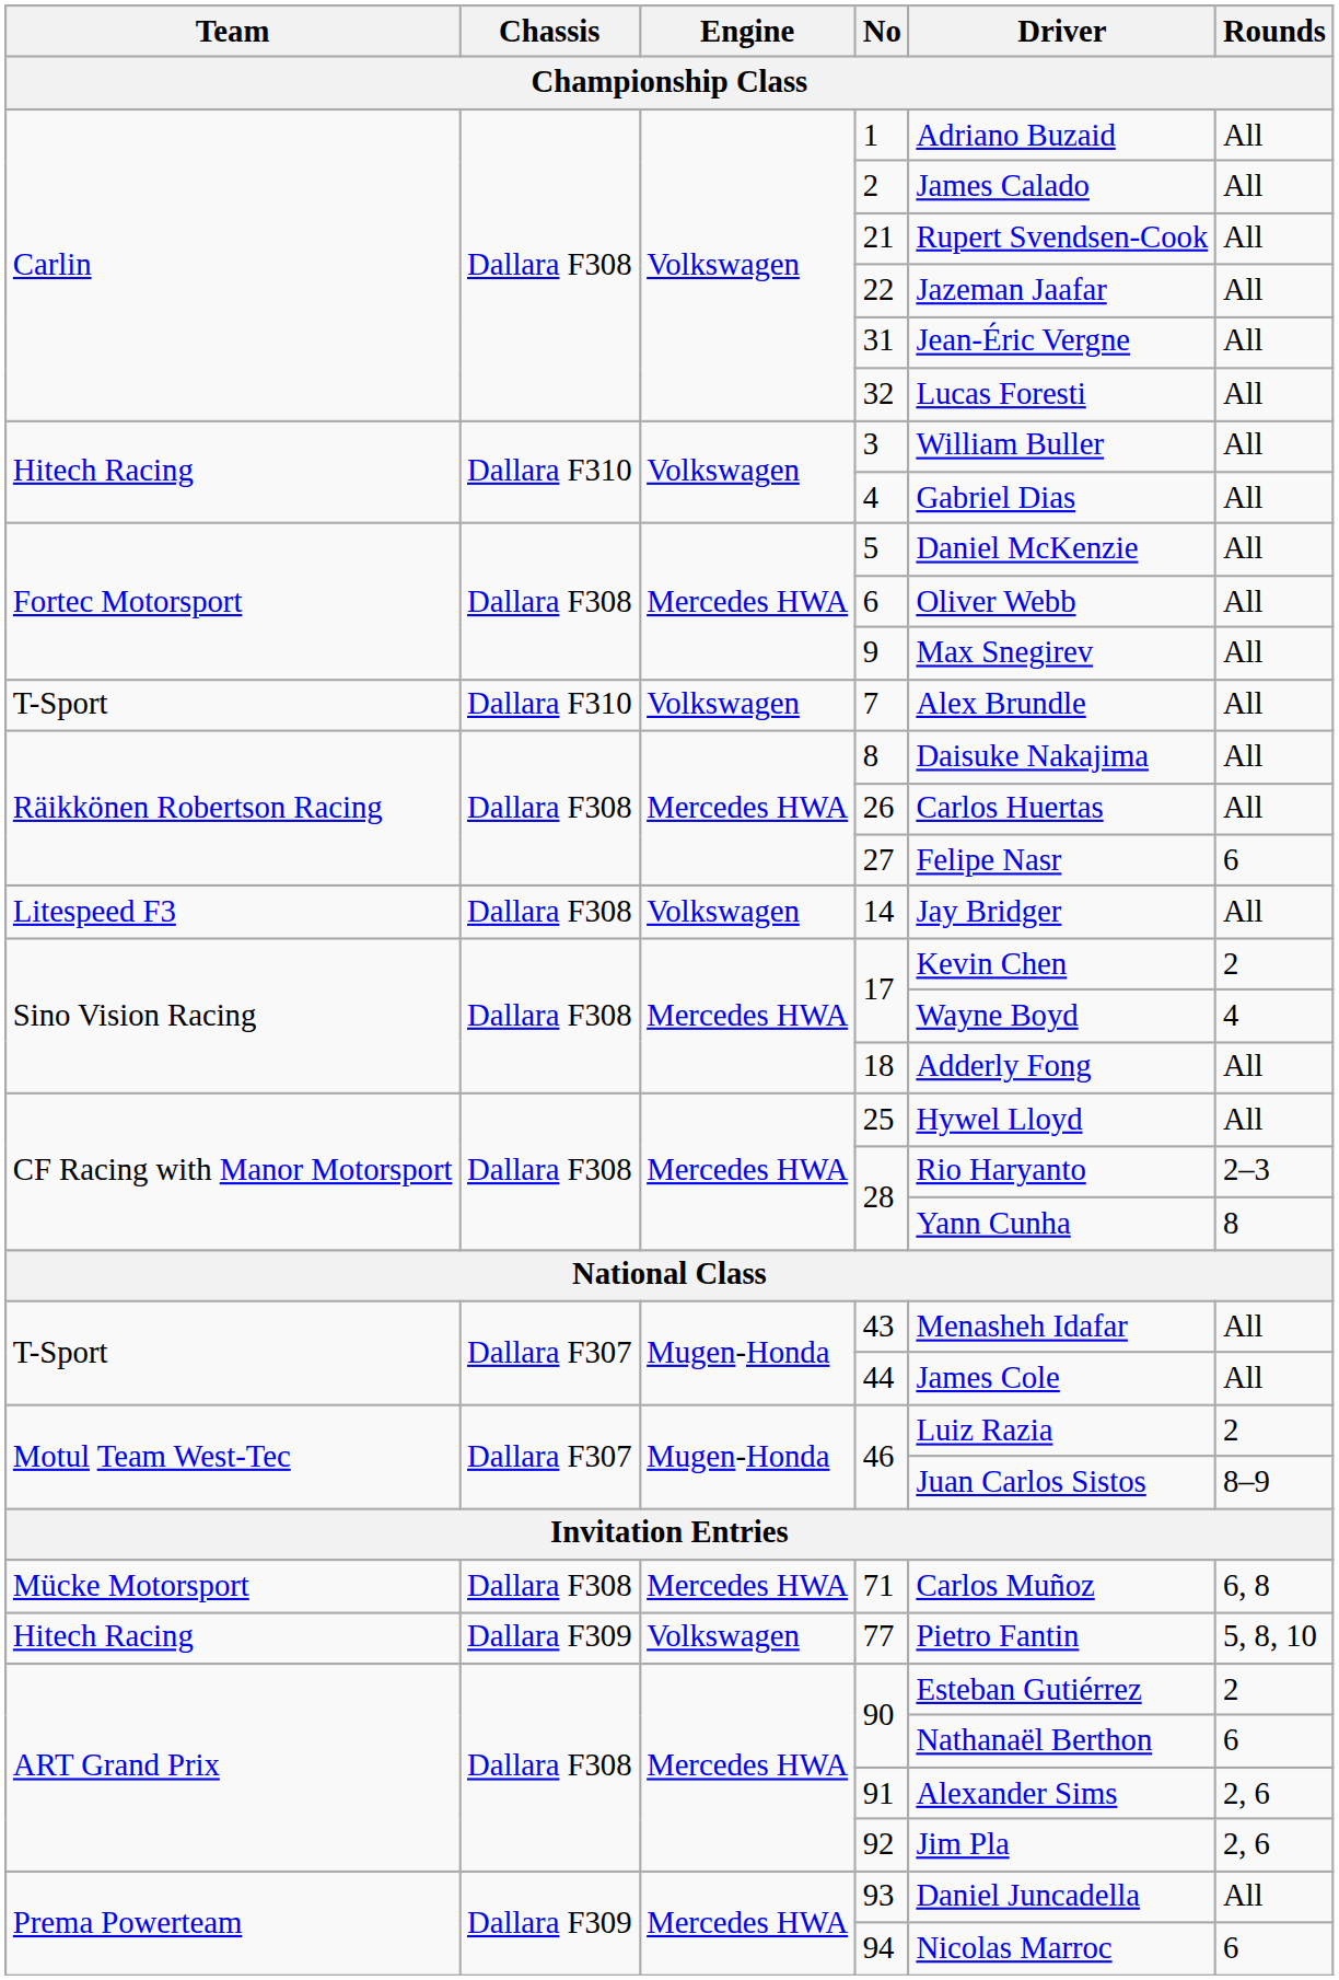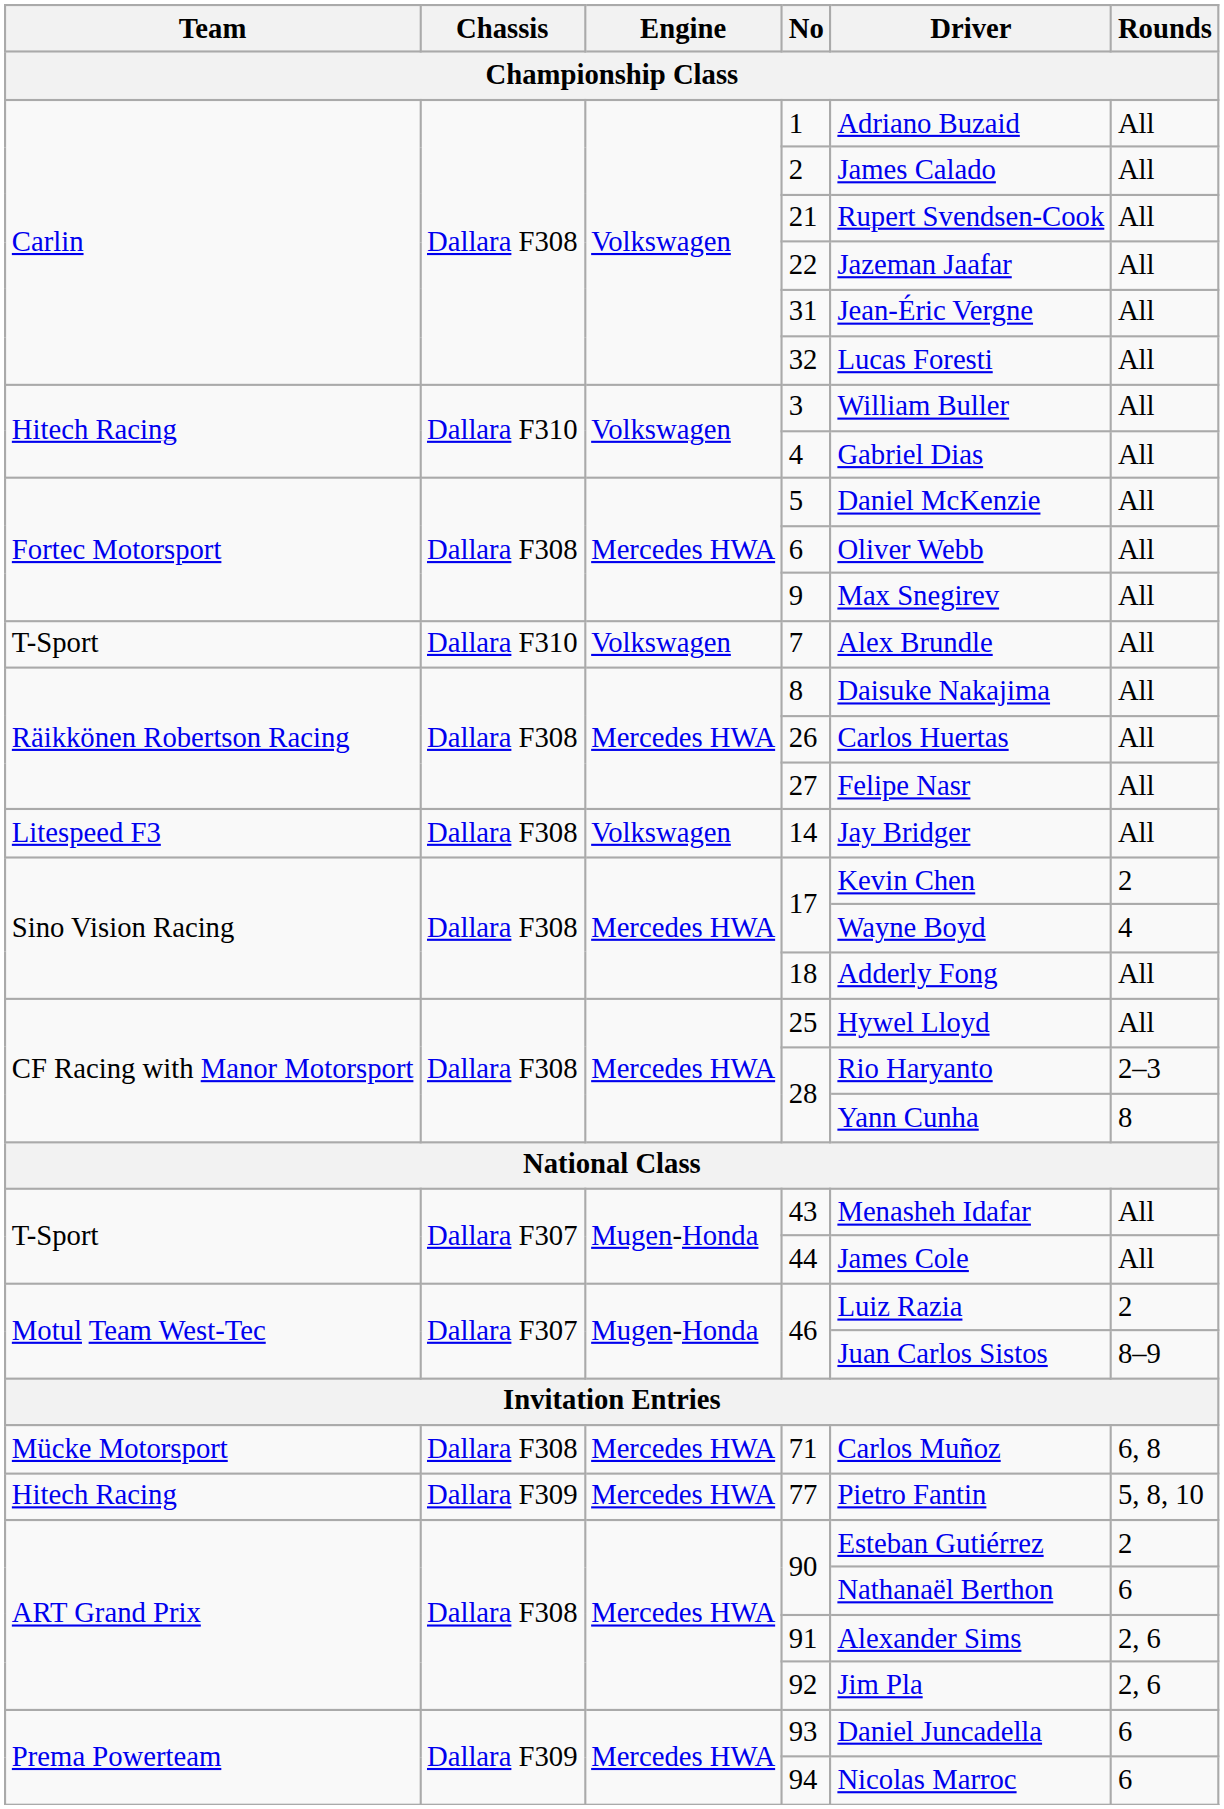 <table class="wikitable" style="font-size: 85%;">
 <tr>
 <th>Team</th>
 <th>Chassis</th>
 <th>Engine</th>
 <th>No</th>
 <th>Driver</th>
 <th>Rounds</th>
 </tr>
 <tr>
 <th colspan=6>Championship Class</th>
 </tr>
 <tr>
 <td rowspan=6> <a href='#'>Carlin</a></td>
 <td rowspan=6><a href='#'>Dallara</a> F308</td>
 <td rowspan=6><a href='#'>Volkswagen</a></td>
 <td>1</td>
 <td> <a href='#'>Adriano Buzaid</a></td>
 <td>All</td>
 </tr>
 <tr>
 <td>2</td>
 <td> <a href='#'>James Calado</a></td>
 <td>All</td>
 </tr>
 <tr>
 <td>21</td>
 <td nowrap> <a href='#'>Rupert Svendsen-Cook</a></td>
 <td>All</td>
 </tr>
 <tr>
 <td>22</td>
 <td> <a href='#'>Jazeman Jaafar</a></td>
 <td>All</td>
 </tr>
 <tr>
 <td>31</td>
 <td> <a href='#'>Jean-Éric Vergne</a></td>
 <td>All</td>
 </tr>
 <tr>
 <td>32</td>
 <td> <a href='#'>Lucas Foresti</a></td>
 <td>All</td>
 </tr>
 <tr>
 <td rowspan=2> <a href='#'>Hitech Racing</a></td>
 <td rowspan=2><a href='#'>Dallara</a> F310</td>
 <td rowspan=2><a href='#'>Volkswagen</a></td>
 <td>3</td>
 <td> <a href='#'>William Buller</a></td>
 <td>All</td>
 </tr>
 <tr>
 <td>4</td>
 <td> <a href='#'>Gabriel Dias</a></td>
 <td>All</td>
 </tr>
 <tr>
 <td rowspan=3> <a href='#'>Fortec Motorsport</a></td>
 <td rowspan=3><a href='#'>Dallara</a> F308</td>
 <td rowspan=3><a href='#'>Mercedes HWA</a></td>
 <td>5</td>
 <td> <a href='#'>Daniel McKenzie</a></td>
 <td>All</td>
 </tr>
 <tr>
 <td>6</td>
 <td> <a href='#'>Oliver Webb</a></td>
 <td>All</td>
 </tr>
 <tr>
 <td>9</td>
 <td> <a href='#'>Max Snegirev</a></td>
 <td>All</td>
 </tr>
 <tr>
 <td> T-Sport</td>
 <td><a href='#'>Dallara</a> F310</td>
 <td><a href='#'>Volkswagen</a></td>
 <td>7</td>
 <td> <a href='#'>Alex Brundle</a></td>
 <td>All</td>
 </tr>
 <tr>
 <td rowspan=3> <a href='#'>Räikkönen Robertson Racing</a></td>
 <td rowspan=3><a href='#'>Dallara</a> F308</td>
 <td rowspan=3><a href='#'>Mercedes HWA</a></td>
 <td>8</td>
 <td> <a href='#'>Daisuke Nakajima</a></td>
 <td>All</td>
 </tr>
 <tr>
 <td>26</td>
 <td> <a href='#'>Carlos Huertas</a></td>
 <td>All</td>
 </tr>
 <tr>
 <td>27</td>
 <td> <a href='#'>Felipe Nasr</a></td>
-<td>6</td>
+<td>All</td>
 </tr>
 <tr>
 <td> <a href='#'>Litespeed F3</a></td>
 <td><a href='#'>Dallara</a> F308</td>
 <td><a href='#'>Volkswagen</a></td>
 <td>14</td>
 <td> <a href='#'>Jay Bridger</a></td>
 <td>All</td>
 </tr>
 <tr>
 <td rowspan=3> Sino Vision Racing</td>
 <td rowspan=3><a href='#'>Dallara</a> F308</td>
 <td rowspan=3><a href='#'>Mercedes HWA</a></td>
 <td rowspan=2>17</td>
 <td> <a href='#'>Kevin Chen</a></td>
 <td>2</td>
 </tr>
 <tr>
 <td> <a href='#'>Wayne Boyd</a></td>
 <td>4</td>
 </tr>
 <tr>
 <td>18</td>
 <td> <a href='#'>Adderly Fong</a></td>
 <td>All</td>
 </tr>
 <tr>
 <td rowspan=3 nowrap> CF Racing with <a href='#'>Manor Motorsport</a></td>
 <td rowspan=3><a href='#'>Dallara</a> F308</td>
 <td rowspan=3><a href='#'>Mercedes HWA</a></td>
 <td>25</td>
 <td> <a href='#'>Hywel Lloyd</a></td>
 <td>All</td>
 </tr>
 <tr>
 <td rowspan=2>28</td>
 <td> <a href='#'>Rio Haryanto</a></td>
 <td>2–3</td>
 </tr>
 <tr>
 <td> <a href='#'>Yann Cunha</a></td>
 <td>8</td>
 </tr>
 <tr>
 <th colspan=6>National Class</th>
 </tr>
 <tr>
 <td rowspan=2> T-Sport</td>
 <td rowspan=2><a href='#'>Dallara</a> F307</td>
 <td rowspan=2><a href='#'>Mugen</a>-<a href='#'>Honda</a></td>
 <td>43</td>
 <td> <a href='#'>Menasheh Idafar</a></td>
 <td>All</td>
 </tr>
 <tr>
 <td>44</td>
 <td> <a href='#'>James Cole</a></td>
 <td>All</td>
 </tr>
 <tr>
 <td rowspan=2> <a href='#'>Motul</a> <a href='#'>Team West-Tec</a></td>
 <td rowspan=2><a href='#'>Dallara</a> F307</td>
 <td rowspan=2><a href='#'>Mugen</a>-<a href='#'>Honda</a></td>
 <td rowspan=2>46</td>
 <td> <a href='#'>Luiz Razia</a></td>
 <td>2</td>
 </tr>
 <tr>
 <td> <a href='#'>Juan Carlos Sistos</a></td>
 <td>8–9</td>
 </tr>
 <tr>
 <th colspan=6>Invitation Entries</th>
 </tr>
 <tr>
 <td> <a href='#'>Mücke Motorsport</a></td>
 <td><a href='#'>Dallara</a> F308</td>
 <td><a href='#'>Mercedes HWA</a></td>
 <td>71</td>
 <td> <a href='#'>Carlos Muñoz</a></td>
 <td>6, 8</td>
 </tr>
 <tr>
 <td> <a href='#'>Hitech Racing</a></td>
 <td><a href='#'>Dallara</a> F309</td>
-<td><a href='#'>Volkswagen</a></td>
+<td><a href='#'>Mercedes HWA</a></td>
 <td>77</td>
 <td> <a href='#'>Pietro Fantin</a></td>
 <td>5, 8, 10</td>
 </tr>
 <tr>
 <td rowspan=4> <a href='#'>ART Grand Prix</a></td>
 <td rowspan=4><a href='#'>Dallara</a> F308</td>
 <td rowspan=4><a href='#'>Mercedes HWA</a></td>
 <td rowspan=2>90</td>
 <td> <a href='#'>Esteban Gutiérrez</a></td>
 <td>2</td>
 </tr>
 <tr>
 <td> <a href='#'>Nathanaël Berthon</a></td>
 <td>6</td>
 </tr>
 <tr>
 <td>91</td>
 <td> <a href='#'>Alexander Sims</a></td>
 <td>2, 6</td>
 </tr>
 <tr>
 <td>92</td>
 <td> <a href='#'>Jim Pla</a></td>
 <td>2, 6</td>
 </tr>
 <tr>
 <td rowspan=2> <a href='#'>Prema Powerteam</a></td>
 <td rowspan=2><a href='#'>Dallara</a> F309</td>
 <td rowspan=2><a href='#'>Mercedes HWA</a></td>
 <td>93</td>
 <td> <a href='#'>Daniel Juncadella</a></td>
-<td>All</td>
+<td>6</td>
 </tr>
 <tr>
 <td>94</td>
 <td> <a href='#'>Nicolas Marroc</a></td>
 <td>6</td>
 </tr>
 <tr>
 </tr>
 </table>
